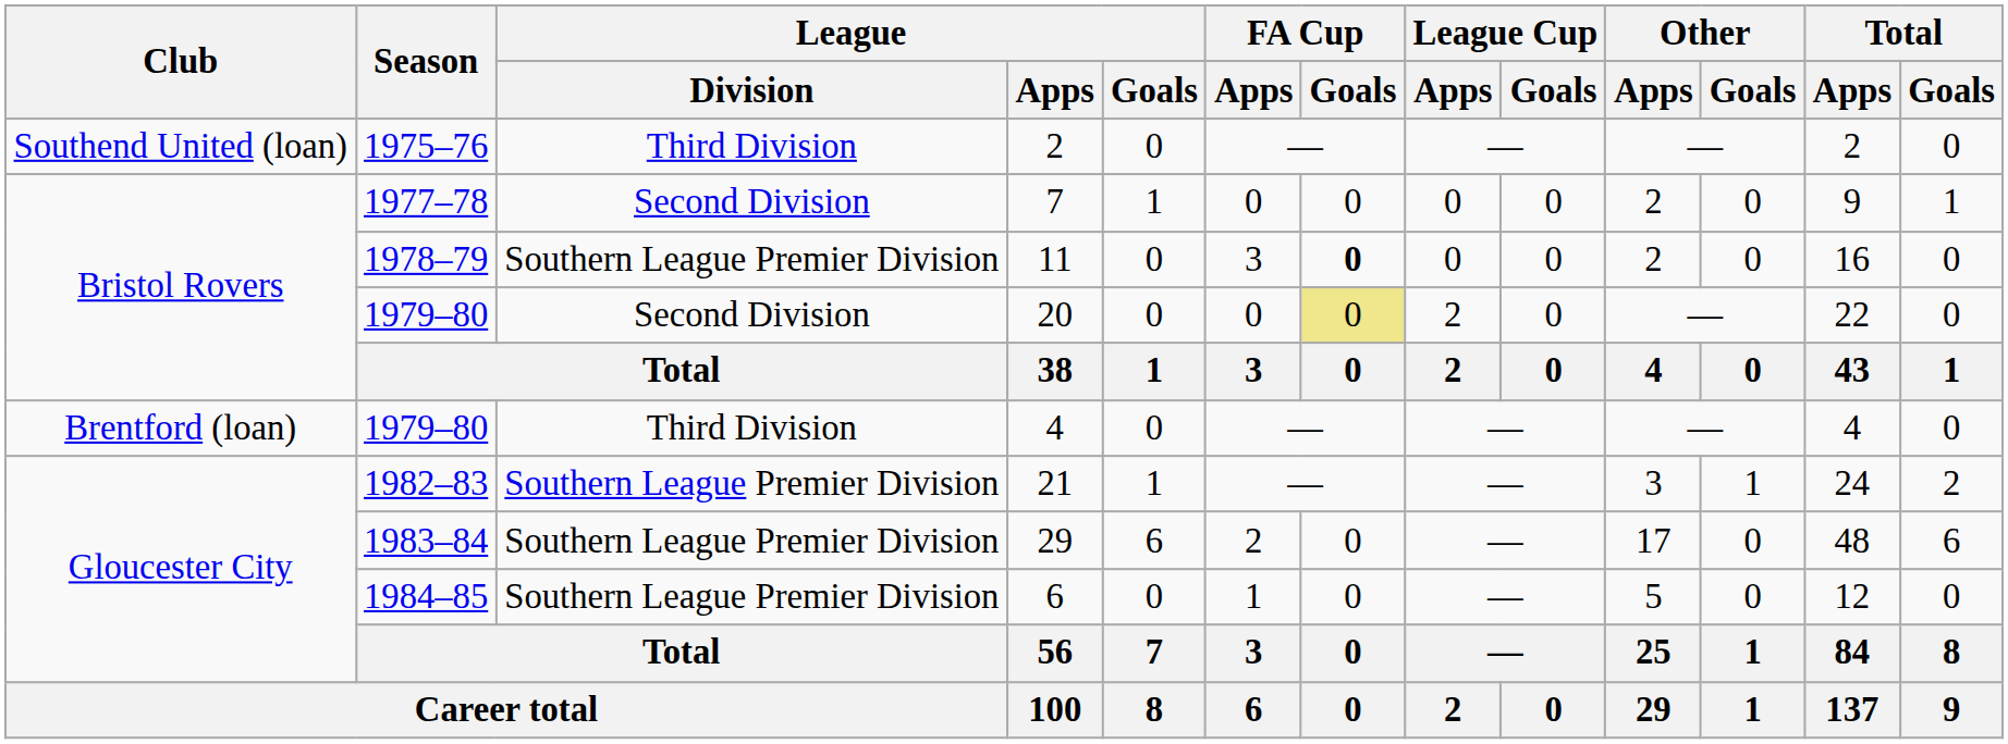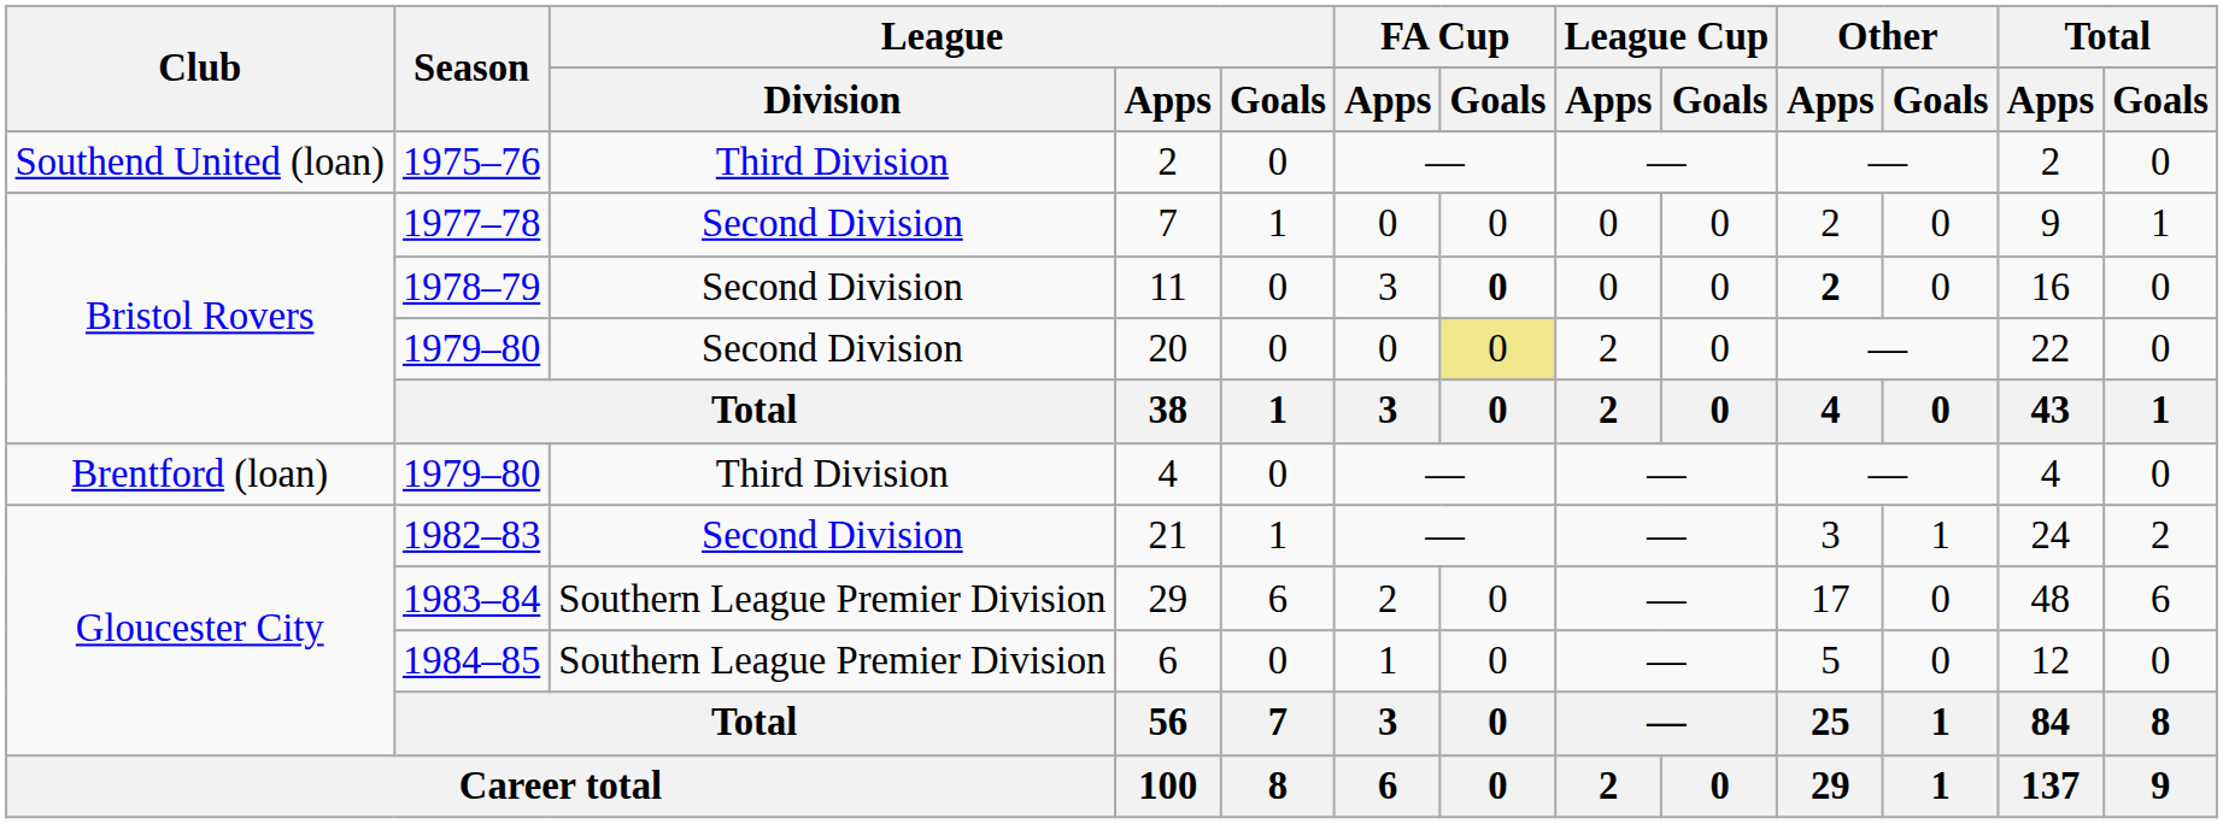 <table class="wikitable" style="text-align: center;">
 <tr>
 <th rowspan="2">Club</th>
 <th rowspan="2">Season</th>
 <th colspan="3">League</th>
 <th colspan="2">FA Cup</th>
 <th colspan="2">League Cup</th>
 <th colspan="2">Other</th>
 <th colspan="2">Total</th>
 </tr>
 <tr>
 <th>Division</th>
 <th>Apps</th>
 <th>Goals</th>
 <th>Apps</th>
 <th>Goals</th>
 <th>Apps</th>
 <th>Goals</th>
 <th>Apps</th>
 <th>Goals</th>
 <th>Apps</th>
 <th>Goals</th>
 </tr>
 <tr>
 <td><a href='#'>Southend United</a> (loan)</td>
 <td><a href='#'>1975–76</a></td>
 <td><a href='#'>Third Division</a></td>
 <td>2</td>
 <td>0</td>
 <td colspan="2">—</td>
 <td colspan="2">—</td>
 <td colspan="2">—</td>
 <td>2</td>
 <td>0</td>
 </tr>
 <tr>
 <td rowspan="4"><a href='#'>Bristol Rovers</a></td>
 <td><a href='#'>1977–78</a></td>
 <td><a href='#'>Second Division</a></td>
 <td>7</td>
 <td>1</td>
 <td>0</td>
 <td>0</td>
 <td>0</td>
 <td>0</td>
 <td>2</td>
 <td>0</td>
 <td>9</td>
 <td>1</td>
 </tr>
 <tr>
 <td><a href='#'>1978–79</a></td>
-<td>Southern League Premier Division</td>
+<td>Second Division</td>
 <td>11</td>
 <td>0</td>
 <td>3</td>
 <td><strong>0</strong></td>
 <td>0</td>
 <td>0</td>
-<td>2</td>
+<td><strong>2</strong></td>
 <td>0</td>
 <td>16</td>
 <td>0</td>
 </tr>
 <tr>
 <td><a href='#'>1979–80</a></td>
 <td>Second Division</td>
 <td>20</td>
 <td>0</td>
 <td>0</td>
 <td style="background: khaki;">0</td>
 <td>2</td>
 <td>0</td>
 <td colspan="2">—</td>
 <td>22</td>
 <td>0</td>
 </tr>
 <tr>
 <th colspan="2">Total</th>
 <th>38</th>
 <th>1</th>
 <th>3</th>
 <th>0</th>
 <th>2</th>
 <th>0</th>
 <th>4</th>
 <th>0</th>
 <th>43</th>
 <th>1</th>
 </tr>
 <tr>
 <td><a href='#'>Brentford</a> (loan)</td>
 <td><a href='#'>1979–80</a></td>
 <td>Third Division</td>
 <td>4</td>
 <td>0</td>
 <td colspan="2">—</td>
 <td colspan="2">—</td>
 <td colspan="2">—</td>
 <td>4</td>
 <td>0</td>
 </tr>
 <tr>
 <td rowspan="4"><a href='#'>Gloucester City</a></td>
 <td><a href='#'>1982–83</a></td>
-<td><a href='#'>Southern League</a> Premier Division</td>
+<td><a href='#'>Second Division</a></td>
 <td>21</td>
 <td>1</td>
 <td colspan="2">—</td>
 <td colspan="2">—</td>
 <td>3</td>
 <td>1</td>
 <td>24</td>
 <td>2</td>
 </tr>
 <tr>
 <td><a href='#'>1983–84</a></td>
 <td>Southern League Premier Division</td>
 <td>29</td>
 <td>6</td>
 <td>2</td>
 <td>0</td>
 <td colspan="2">—</td>
 <td>17</td>
 <td>0</td>
 <td>48</td>
 <td>6</td>
 </tr>
 <tr>
 <td><a href='#'>1984–85</a></td>
 <td>Southern League Premier Division</td>
 <td>6</td>
 <td>0</td>
 <td>1</td>
 <td>0</td>
 <td colspan="2">—</td>
 <td>5</td>
 <td>0</td>
 <td>12</td>
 <td>0</td>
 </tr>
 <tr>
 <th colspan="2">Total</th>
 <th>56</th>
 <th>7</th>
 <th>3</th>
 <th>0</th>
 <th colspan="2">—</th>
 <th>25</th>
 <th>1</th>
 <th>84</th>
 <th>8</th>
 </tr>
 <tr>
 <th colspan="3">Career total</th>
 <th>100</th>
 <th>8</th>
 <th>6</th>
 <th>0</th>
 <th>2</th>
 <th>0</th>
 <th>29</th>
 <th>1</th>
 <th>137</th>
 <th>9</th>
 </tr>
 </table>
